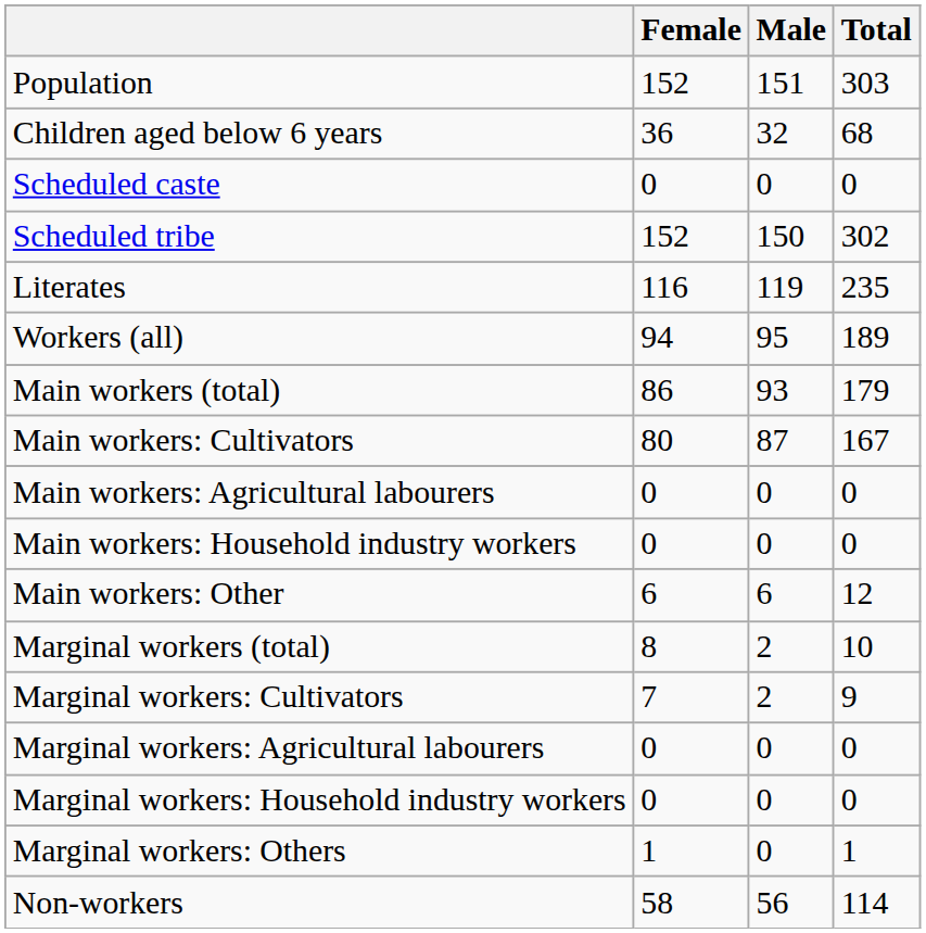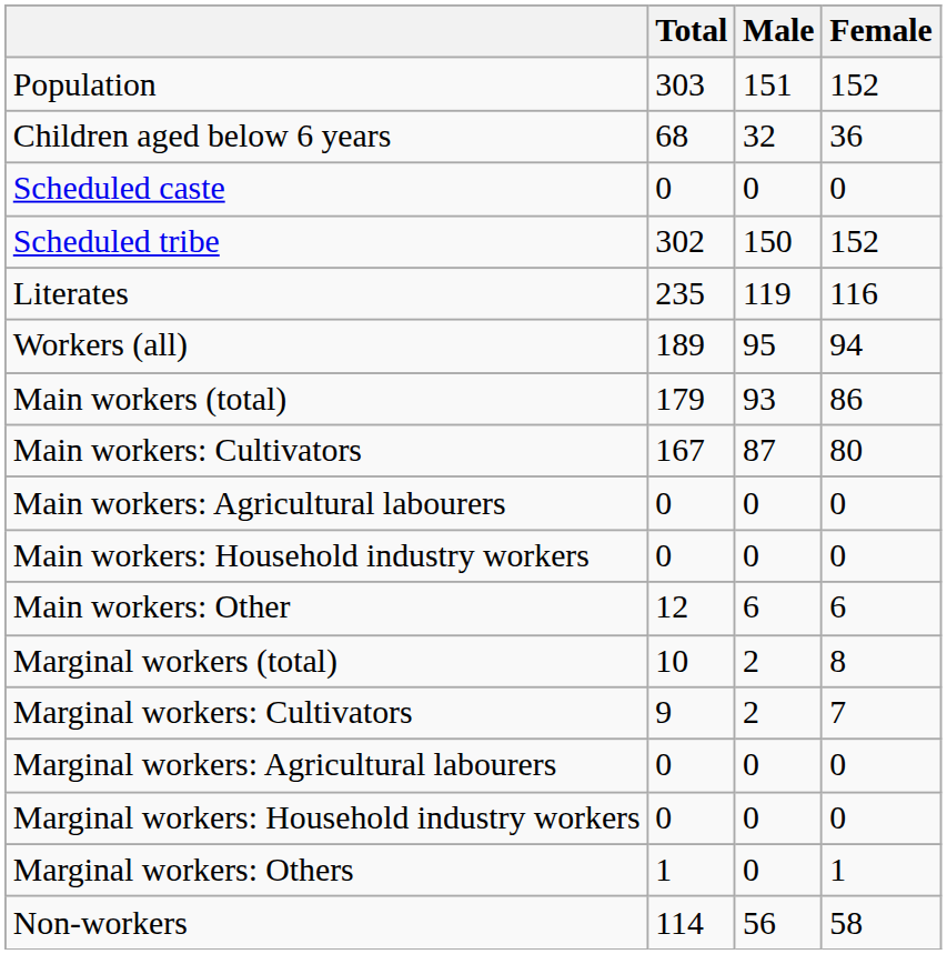 <table class="wikitable sortable">
 <tr>
 <th></th>
+<th>Total</th>
+<th>Male</th>
 <th>Female</th>
-<th>Male</th>
-<th>Total</th>
 </tr>
 <tr>
 <td>Population</td>
+<td>303</td>
+<td>151</td>
 <td>152</td>
-<td>151</td>
-<td>303</td>
 </tr>
 <tr>
 <td>Children aged below 6 years</td>
+<td>68</td>
+<td>32</td>
 <td>36</td>
-<td>32</td>
-<td>68</td>
 </tr>
 <tr>
 <td><a href='#'>Scheduled caste</a></td>
 <td>0</td>
 <td>0</td>
 <td>0</td>
 </tr>
 <tr>
 <td><a href='#'>Scheduled tribe</a></td>
+<td>302</td>
+<td>150</td>
 <td>152</td>
-<td>150</td>
-<td>302</td>
 </tr>
 <tr>
 <td>Literates</td>
+<td>235</td>
+<td>119</td>
 <td>116</td>
-<td>119</td>
-<td>235</td>
 </tr>
 <tr>
 <td>Workers (all)</td>
+<td>189</td>
+<td>95</td>
 <td>94</td>
-<td>95</td>
-<td>189</td>
 </tr>
 <tr>
 <td>Main workers (total)</td>
+<td>179</td>
+<td>93</td>
 <td>86</td>
-<td>93</td>
-<td>179</td>
 </tr>
 <tr>
 <td>Main workers: Cultivators</td>
+<td>167</td>
+<td>87</td>
 <td>80</td>
-<td>87</td>
-<td>167</td>
 </tr>
 <tr>
 <td>Main workers: Agricultural labourers</td>
 <td>0</td>
 <td>0</td>
 <td>0</td>
 </tr>
 <tr>
 <td>Main workers: Household industry workers</td>
 <td>0</td>
 <td>0</td>
 <td>0</td>
 </tr>
 <tr>
 <td>Main workers: Other</td>
+<td>12</td>
 <td>6</td>
 <td>6</td>
-<td>12</td>
 </tr>
 <tr>
 <td>Marginal workers (total)</td>
+<td>10</td>
+<td>2</td>
 <td>8</td>
-<td>2</td>
-<td>10</td>
 </tr>
 <tr>
 <td>Marginal workers: Cultivators</td>
+<td>9</td>
+<td>2</td>
 <td>7</td>
-<td>2</td>
-<td>9</td>
 </tr>
 <tr>
 <td>Marginal workers: Agricultural labourers</td>
 <td>0</td>
 <td>0</td>
 <td>0</td>
 </tr>
 <tr>
 <td>Marginal workers: Household industry workers</td>
 <td>0</td>
 <td>0</td>
 <td>0</td>
 </tr>
 <tr>
 <td>Marginal workers: Others</td>
 <td>1</td>
 <td>0</td>
 <td>1</td>
 </tr>
 <tr>
 <td>Non-workers</td>
+<td>114</td>
+<td>56</td>
 <td>58</td>
-<td>56</td>
-<td>114</td>
 </tr>
 </table>
